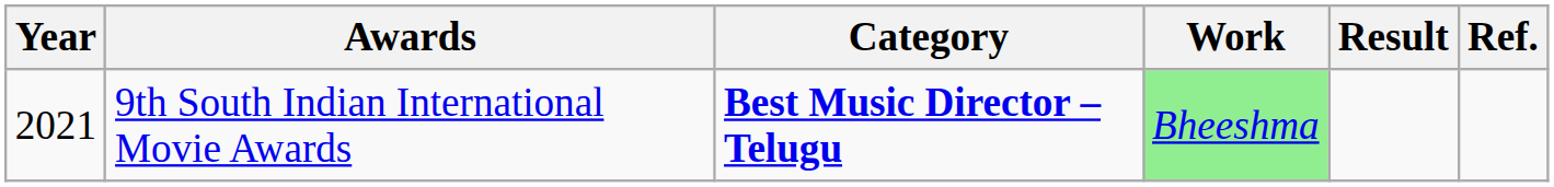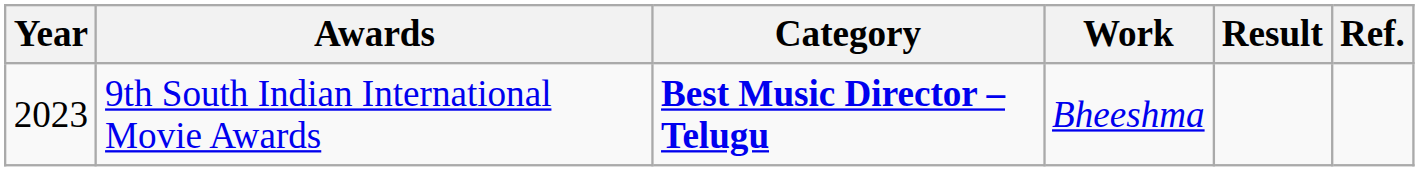 <table class="wikitable">
 <tr>
 <th>Year</th>
 <th>Awards</th>
 <th>Category</th>
 <th>Work</th>
 <th>Result</th>
 <th>Ref.</th>
 </tr>
 <tr>
-<td>2021</td>
+<td>2023</td>
 <td><a href='#'>9th South Indian International Movie Awards</a></td>
 <td><strong><a href='#'>Best Music Director – Telugu</a></strong></td>
-<td style="background: lightgreen;"><em><a href='#'>Bheeshma</a></em></td>
+<td><em><a href='#'>Bheeshma</a></em></td>
 <td></td>
 <td></td>
 </tr>
 </table>
